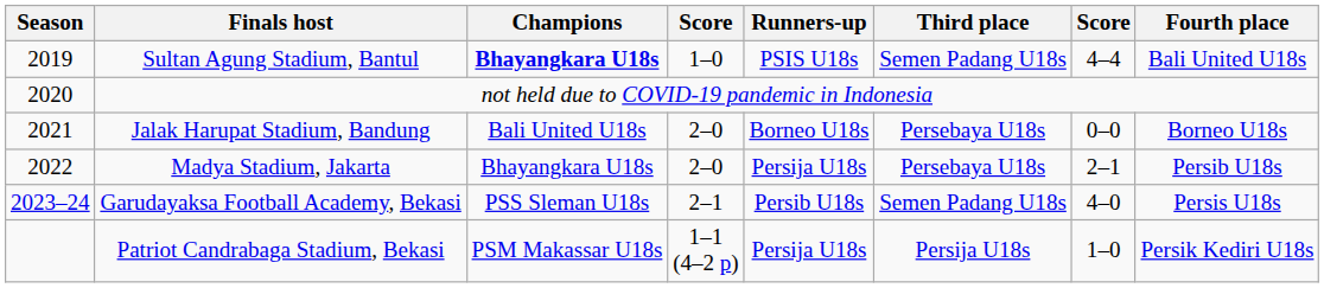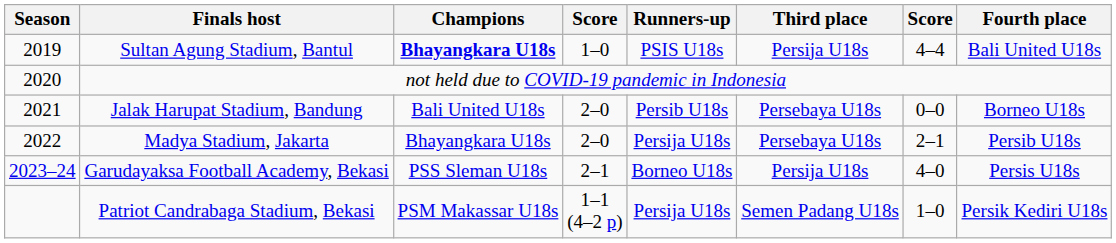 <table class="wikitable" style="text-align: center; white-space: nowrap;">
 <tr>
 <th>Season</th>
 <th>Finals host</th>
 <th width="15%">Champions</th>
 <th width="10%">Score</th>
 <th width="15%">Runners-up</th>
 <th width="15%">Third place</th>
 <th width="10%">Score</th>
 <th width="15%">Fourth place</th>
 </tr>
 <tr>
 <td>2019</td>
 <td><a href='#'>Sultan Agung Stadium</a>, <a href='#'>Bantul</a></td>
 <td><strong><a href='#'>Bhayangkara U18s</a></strong></td>
 <td>1–0</td>
 <td><a href='#'>PSIS U18s</a></td>
-<td><a href='#'>Semen Padang U18s</a></td>
+<td><a href='#'>Persija U18s</a></td>
 <td>4–4<br></td>
 <td><a href='#'>Bali United U18s</a></td>
 </tr>
 <tr>
 <td>2020</td>
 <td colspan="7"><em>not held due to <a href='#'>COVID-19 pandemic in Indonesia</a></em></td>
 </tr>
 <tr>
 <td>2021</td>
 <td><a href='#'>Jalak Harupat Stadium</a>, <a href='#'>Bandung</a></td>
 <td><a href='#'>Bali United U18s</a></td>
 <td>2–0</td>
-<td><a href='#'>Borneo U18s</a></td>
+<td><a href='#'>Persib U18s</a></td>
 <td><a href='#'>Persebaya U18s</a></td>
 <td>0–0<br></td>
 <td><a href='#'>Borneo U18s</a></td>
 </tr>
 <tr>
 <td>2022</td>
 <td><a href='#'>Madya Stadium</a>, <a href='#'>Jakarta</a></td>
 <td><a href='#'>Bhayangkara U18s</a></td>
 <td>2–0</td>
 <td><a href='#'>Persija U18s</a></td>
 <td><a href='#'>Persebaya U18s</a></td>
 <td>2–1</td>
 <td><a href='#'>Persib U18s</a></td>
 </tr>
 <tr>
 <td><a href='#'>2023–24</a></td>
 <td><a href='#'>Garudayaksa Football Academy</a>, <a href='#'>Bekasi</a></td>
 <td><a href='#'>PSS Sleman U18s</a></td>
 <td>2–1</td>
-<td><a href='#'>Persib U18s</a></td>
-<td><a href='#'>Semen Padang U18s</a></td>
+<td><a href='#'>Borneo U18s</a></td>
+<td><a href='#'>Persija U18s</a></td>
 <td>4–0</td>
 <td><a href='#'>Persis U18s</a></td>
 </tr>
 <tr>
 <td></td>
 <td><a href='#'>Patriot Candrabaga Stadium</a>, <a href='#'>Bekasi</a></td>
 <td><a href='#'>PSM Makassar U18s</a></td>
 <td>1–1<br>(4–2 <a href='#'>p</a>)</td>
 <td><a href='#'>Persija U18s</a></td>
-<td><a href='#'>Persija U18s</a></td>
+<td><a href='#'>Semen Padang U18s</a></td>
 <td>1–0</td>
 <td><a href='#'>Persik Kediri U18s</a></td>
 </tr>
 </table>
